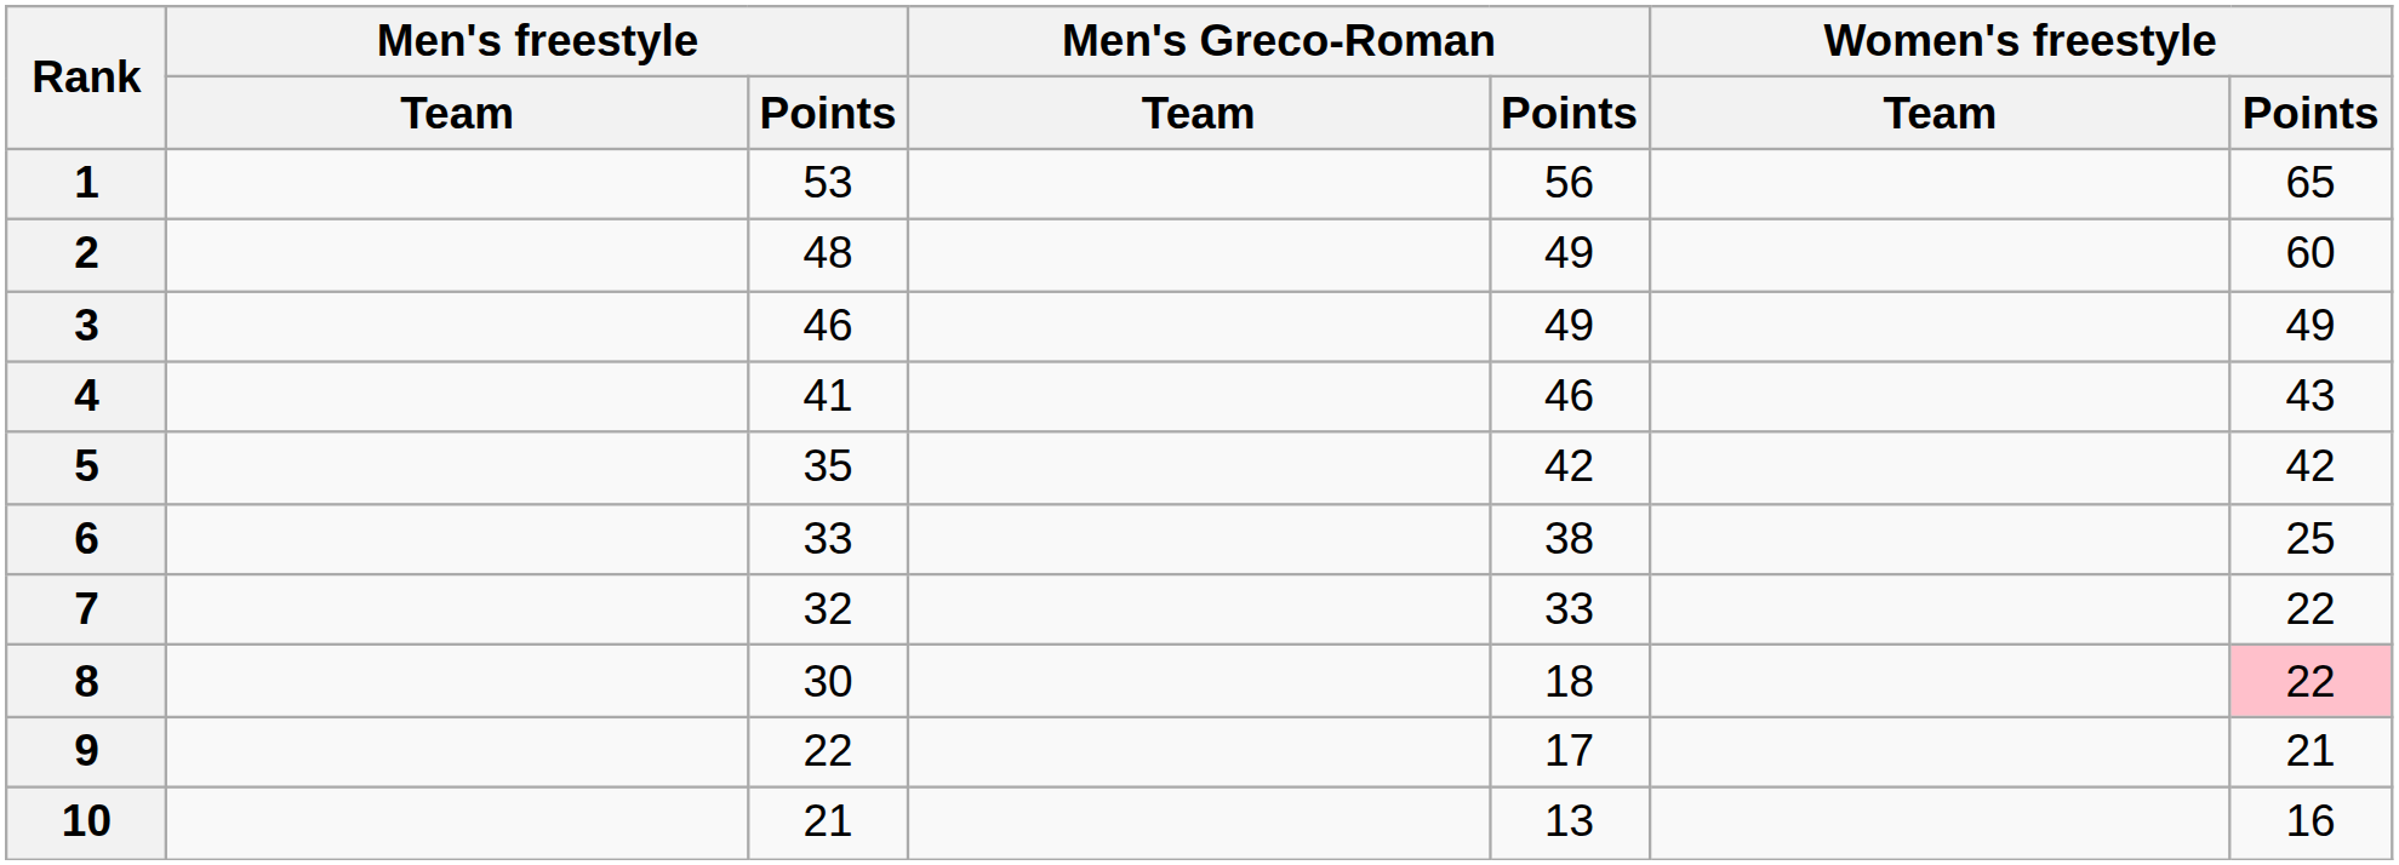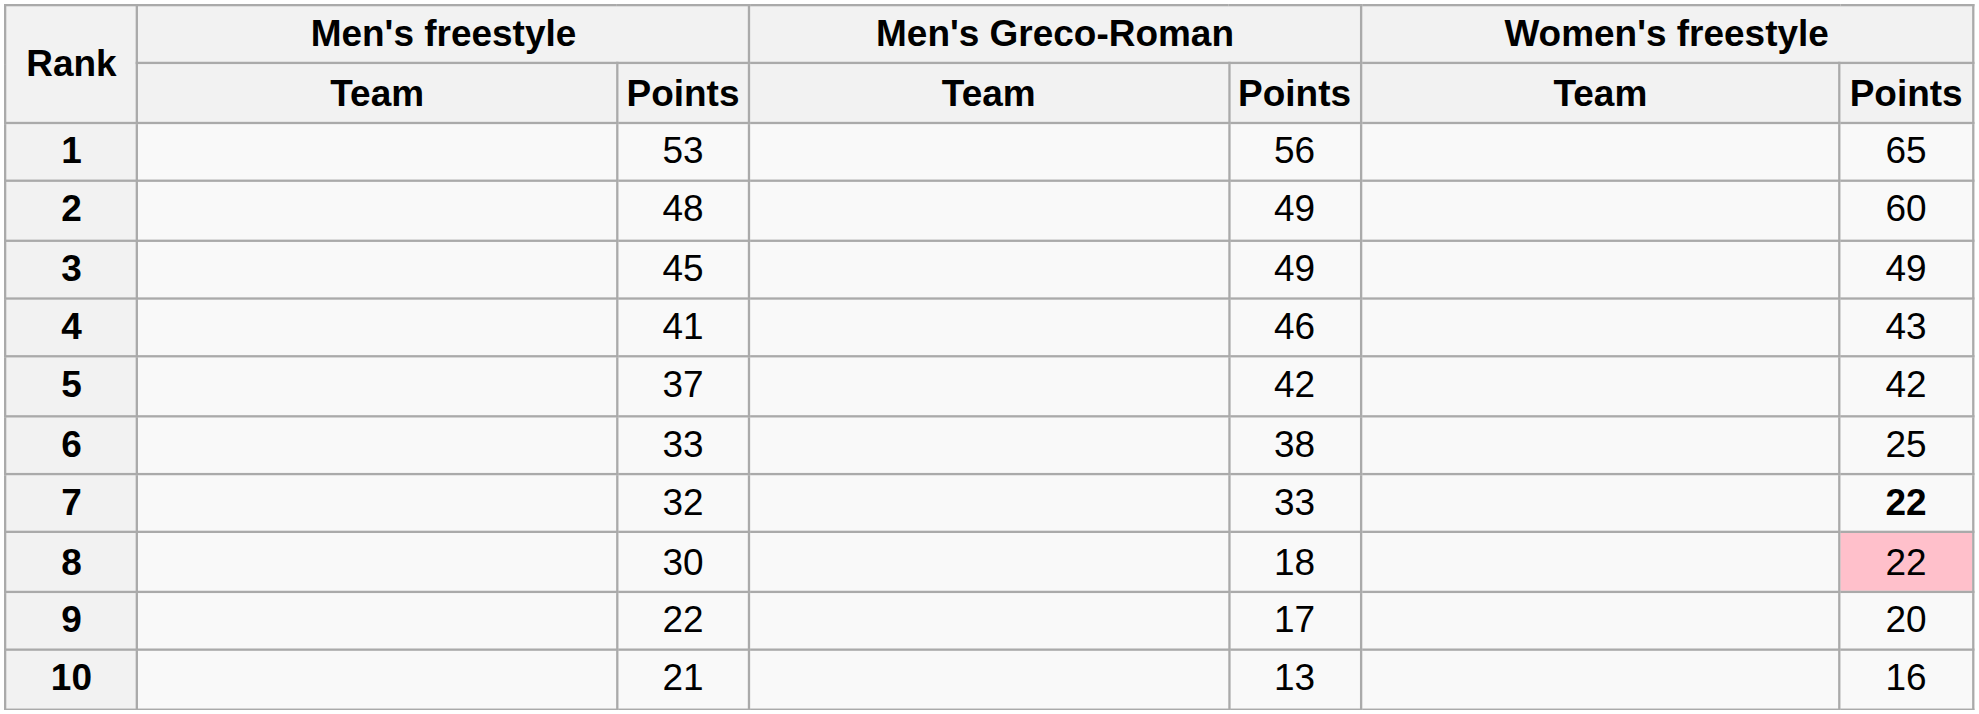 <table class="wikitable" style="text-align:center;">
 <tr>
 <th width=50 rowspan="2">Rank</th>
 <th colspan="2">Men's freestyle</th>
 <th colspan="2">Men's Greco-Roman</th>
 <th colspan="2">Women's freestyle</th>
 </tr>
 <tr>
 <th width=200>Team</th>
 <th width=50>Points</th>
 <th width=200>Team</th>
 <th width=50>Points</th>
 <th width=200>Team</th>
 <th width=50>Points</th>
 </tr>
 <tr>
 <th>1</th>
 <td align=left></td>
 <td>53</td>
 <td align=left></td>
 <td>56</td>
 <td align=left></td>
 <td>65</td>
 </tr>
 <tr>
 <th>2</th>
 <td align=left></td>
 <td>48</td>
 <td align=left></td>
 <td>49</td>
 <td align=left></td>
 <td>60</td>
 </tr>
 <tr>
 <th>3</th>
 <td align=left></td>
-<td>46</td>
+<td>45</td>
 <td align=left></td>
 <td>49</td>
 <td align=left></td>
 <td>49</td>
 </tr>
 <tr>
 <th>4</th>
 <td align=left></td>
 <td>41</td>
 <td align=left></td>
 <td>46</td>
 <td align=left></td>
 <td>43</td>
 </tr>
 <tr>
 <th>5</th>
 <td align=left></td>
-<td>35</td>
+<td>37</td>
 <td align=left></td>
 <td>42</td>
 <td align=left></td>
 <td>42</td>
 </tr>
 <tr>
 <th>6</th>
 <td align=left></td>
 <td>33</td>
 <td align=left></td>
 <td>38</td>
 <td align=left></td>
 <td>25</td>
 </tr>
 <tr>
 <th>7</th>
 <td align=left></td>
 <td>32</td>
 <td align=left></td>
 <td>33</td>
 <td align=left></td>
-<td>22</td>
+<td><strong>22</strong></td>
 </tr>
 <tr>
 <th>8</th>
 <td align=left></td>
 <td>30</td>
 <td align=left></td>
 <td>18</td>
 <td align=left></td>
 <td style="background: pink;">22</td>
 </tr>
 <tr>
 <th>9</th>
 <td align=left></td>
 <td>22</td>
 <td align=left></td>
 <td>17</td>
 <td align=left></td>
-<td>21</td>
+<td>20</td>
 </tr>
 <tr>
 <th>10</th>
 <td align=left></td>
 <td>21</td>
 <td align=left></td>
 <td>13</td>
 <td align=left></td>
 <td>16</td>
 </tr>
 </table>
